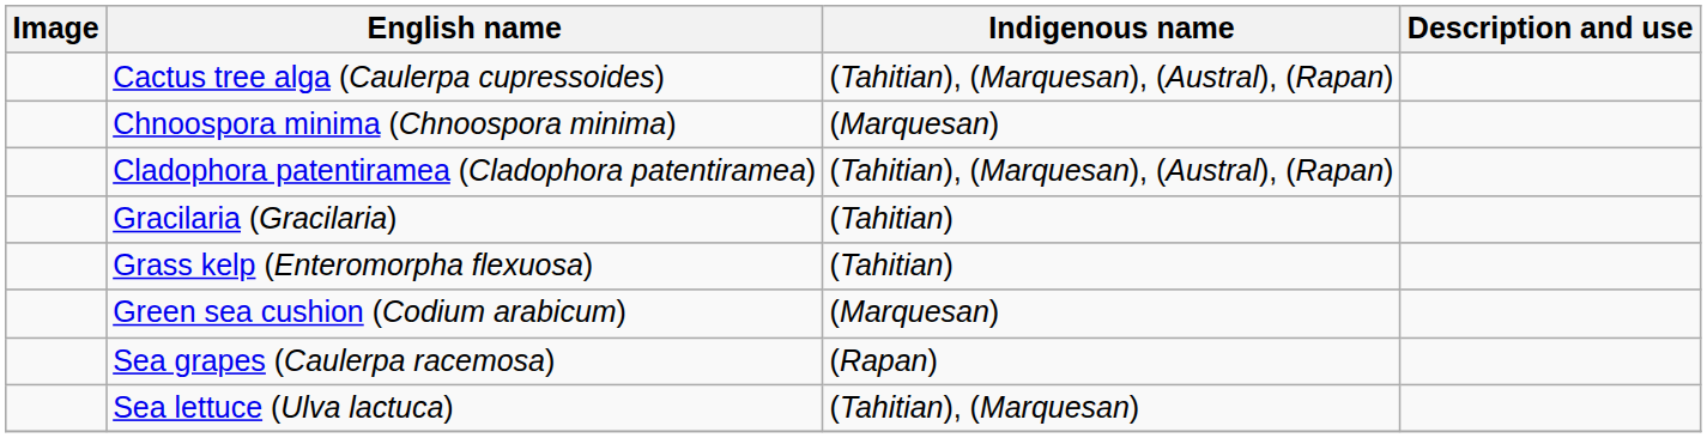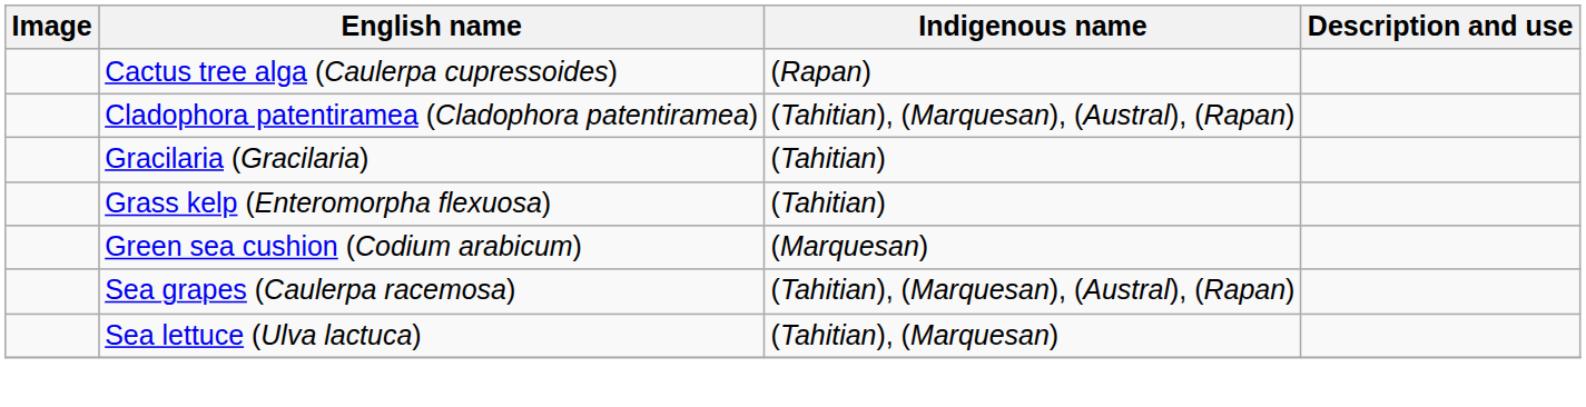 <table class="wikitable sortable">
 <tr>
 <th>Image</th>
 <th>English name</th>
 <th>Indigenous name</th>
 <th>Description and use</th>
 </tr>
 <tr>
 <td></td>
 <td><a href='#'>Cactus tree alga</a> (<em>Caulerpa cupressoides</em>)</td>
-<td> (<em>Tahitian</em>),  (<em>Marquesan</em>),  (<em>Austral</em>),  (<em>Rapan</em>)</td>
-<td></td>
-</tr>
-<tr>
-<td></td>
-<td><a href='#'>Chnoospora minima</a> (<em>Chnoospora minima</em>)</td>
-<td> (<em>Marquesan</em>)</td>
+<td> (<em>Rapan</em>)</td>
 <td></td>
 </tr>
 <tr>
 <td></td>
 <td><a href='#'>Cladophora patentiramea</a> (<em>Cladophora patentiramea</em>)</td>
 <td> (<em>Tahitian</em>),  (<em>Marquesan</em>),  (<em>Austral</em>),  (<em>Rapan</em>)</td>
 <td></td>
 </tr>
 <tr>
 <td></td>
 <td><a href='#'>Gracilaria</a> (<em>Gracilaria</em>)</td>
 <td> (<em>Tahitian</em>)</td>
 <td></td>
 </tr>
 <tr>
 <td></td>
 <td><a href='#'>Grass kelp</a> (<em>Enteromorpha flexuosa</em>)</td>
 <td> (<em>Tahitian</em>)</td>
 <td></td>
 </tr>
 <tr>
 <td></td>
 <td><a href='#'>Green sea cushion</a> (<em>Codium arabicum</em>)</td>
 <td> (<em>Marquesan</em>)</td>
 <td></td>
 </tr>
 <tr>
 <td></td>
 <td><a href='#'>Sea grapes</a> (<em>Caulerpa racemosa</em>)</td>
-<td> (<em>Rapan</em>)</td>
+<td> (<em>Tahitian</em>),  (<em>Marquesan</em>),  (<em>Austral</em>),  (<em>Rapan</em>)</td>
 <td></td>
 </tr>
 <tr>
 <td></td>
 <td><a href='#'>Sea lettuce</a> (<em>Ulva lactuca</em>)</td>
 <td> (<em>Tahitian</em>),  (<em>Marquesan</em>)</td>
 <td></td>
 </tr>
 <tr>
 </tr>
 </table>
